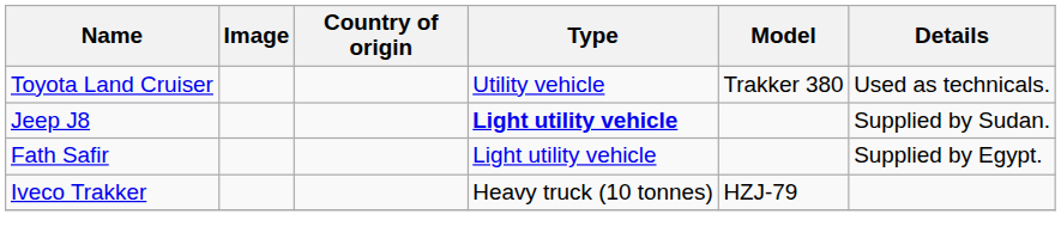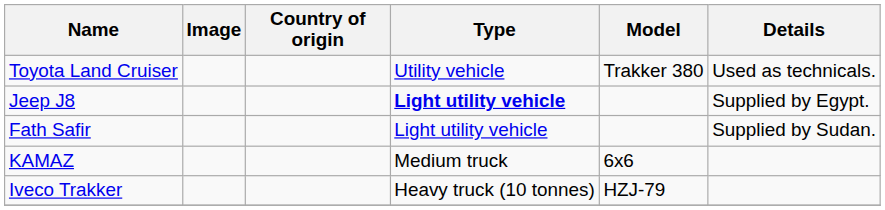 <table class="wikitable sortable">
 <tr>
 <th>Name</th>
 <th>Image</th>
 <th style="width:115px;">Country of origin</th>
 <th>Type</th>
 <th>Model</th>
 <th>Details</th>
 </tr>
 <tr>
 <td><a href='#'>Toyota Land Cruiser</a></td>
 <td></td>
 <td></td>
 <td><a href='#'>Utility vehicle</a></td>
 <td>Trakker 380</td>
 <td>Used as technicals.</td>
 </tr>
 <tr>
 <td><a href='#'>Jeep J8</a></td>
 <td></td>
 <td></td>
 <td><strong><a href='#'>Light utility vehicle</a></strong></td>
 <td></td>
-<td>Supplied by Sudan.</td>
+<td>Supplied by Egypt.</td>
 </tr>
 <tr>
 <td><a href='#'>Fath Safir</a></td>
 <td></td>
 <td></td>
 <td><a href='#'>Light utility vehicle</a></td>
 <td></td>
-<td>Supplied by Egypt.</td>
+<td>Supplied by Sudan.</td>
+</tr>
+<tr>
+<td><a href='#'>KAMAZ</a></td>
+<td></td>
+<td></td>
+<td>Medium truck</td>
+<td>6x6</td>
+<td></td>
 </tr>
 <tr>
 <td><a href='#'>Iveco Trakker</a></td>
 <td></td>
 <td></td>
 <td>Heavy truck (10 tonnes)</td>
 <td>HZJ-79</td>
 <td></td>
 </tr>
 <tr>
 </tr>
 </table>
